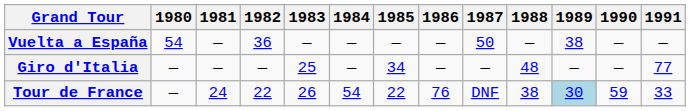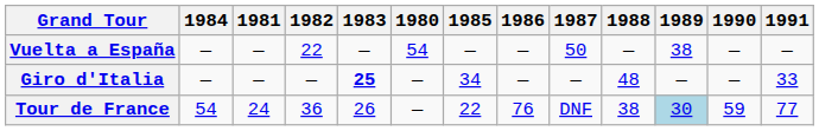 <table class="wikitable plainrowheaders">
 <tr>
 <th scope="col"><a href='#'>Grand Tour</a></th>
-<th scope="col">1980</th>
+<th scope="col">1984</th>
 <th scope="col">1981</th>
 <th scope="col">1982</th>
 <th scope="col">1983</th>
-<th scope="col">1984</th>
+<th scope="col">1980</th>
 <th scope="col">1985</th>
 <th scope="col">1986</th>
 <th scope="col">1987</th>
 <th scope="col">1988</th>
 <th scope="col">1989</th>
 <th scope="col">1990</th>
 <th scope="col">1991</th>
 </tr>
 <tr style="text-align:center;">
 <th scope="row"> <a href='#'>Vuelta a España</a></th>
-<td><a href='#'>54</a></td>
-<td>—</td>
-<td><a href='#'>36</a></td>
 <td>—</td>
 <td>—</td>
+<td><a href='#'>22</a></td>
+<td>—</td>
+<td><a href='#'>54</a></td>
 <td>—</td>
 <td>—</td>
 <td><a href='#'>50</a></td>
 <td>—</td>
 <td><a href='#'>38</a></td>
 <td>—</td>
 <td>—</td>
 </tr>
 <tr style="text-align:center;">
 <th scope="row"> <a href='#'>Giro d'Italia</a></th>
 <td>—</td>
 <td>—</td>
 <td>—</td>
-<td><a href='#'>25</a></td>
+<td><strong><a href='#'>25</a></strong></td>
 <td>—</td>
 <td><a href='#'>34</a></td>
 <td>—</td>
 <td>—</td>
 <td><a href='#'>48</a></td>
 <td>—</td>
 <td>—</td>
-<td><a href='#'>77</a></td>
+<td><a href='#'>33</a></td>
 </tr>
 <tr style="text-align:center;">
 <th scope="row"> <a href='#'>Tour de France</a></th>
+<td><a href='#'>54</a></td>
+<td><a href='#'>24</a></td>
+<td><a href='#'>36</a></td>
+<td><a href='#'>26</a></td>
 <td>—</td>
-<td><a href='#'>24</a></td>
-<td><a href='#'>22</a></td>
-<td><a href='#'>26</a></td>
-<td><a href='#'>54</a></td>
 <td><a href='#'>22</a></td>
 <td><a href='#'>76</a></td>
 <td><a href='#'>DNF</a></td>
 <td><a href='#'>38</a></td>
 <td style="background: lightblue;"><a href='#'>30</a></td>
 <td><a href='#'>59</a></td>
-<td><a href='#'>33</a></td>
+<td><a href='#'>77</a></td>
 </tr>
 </table>
